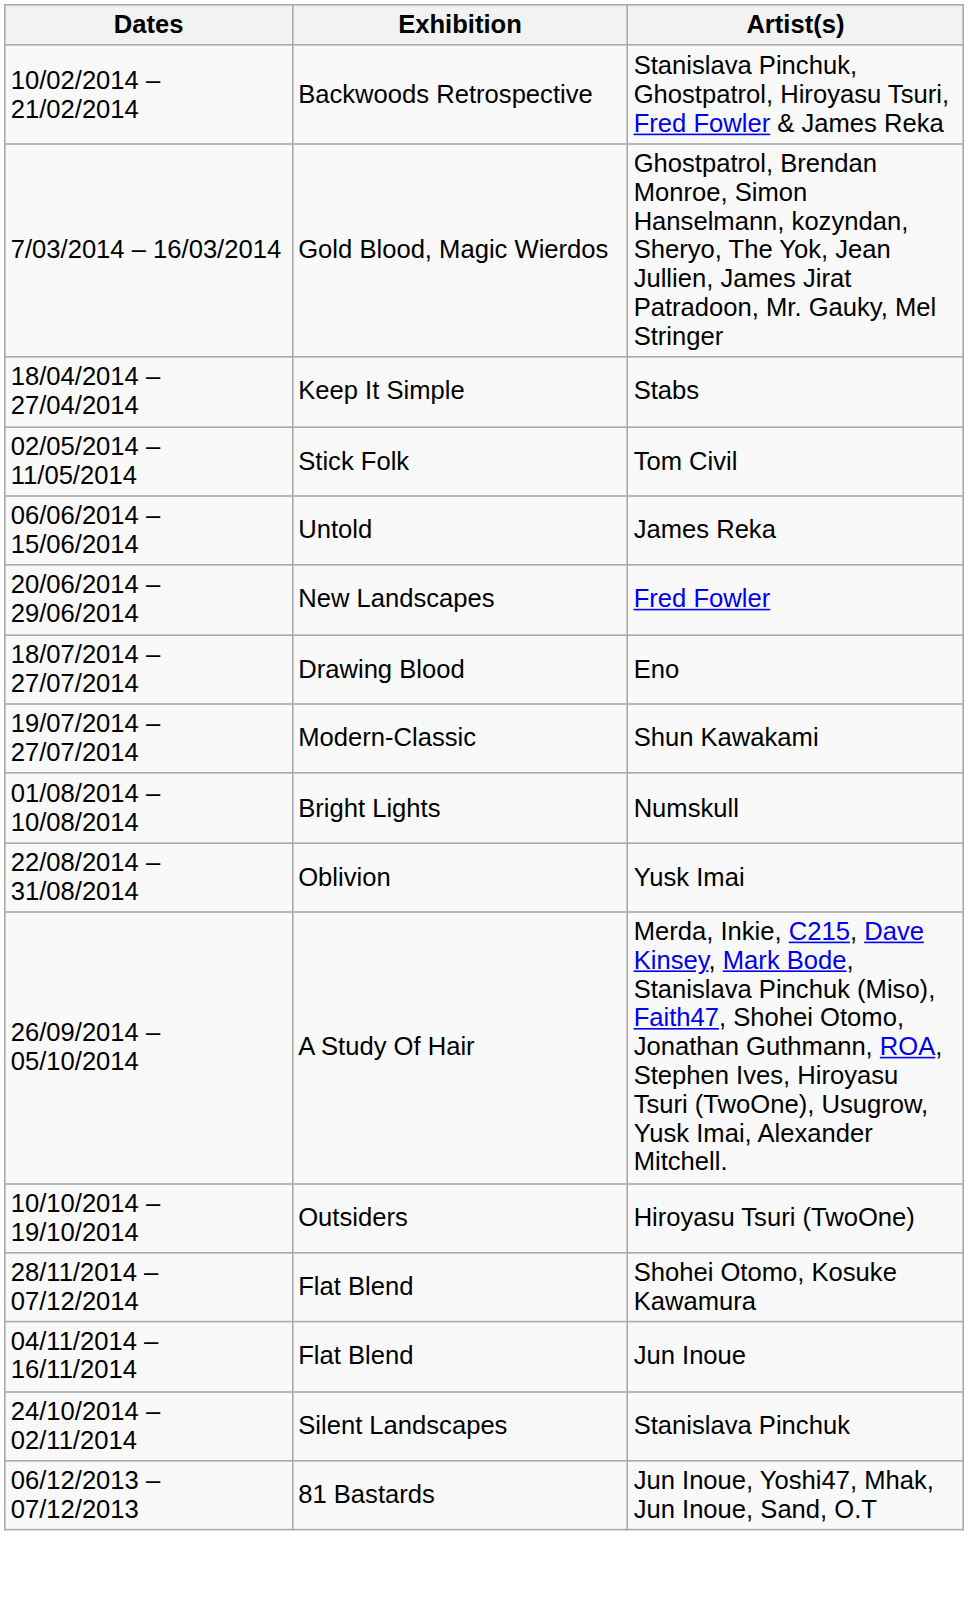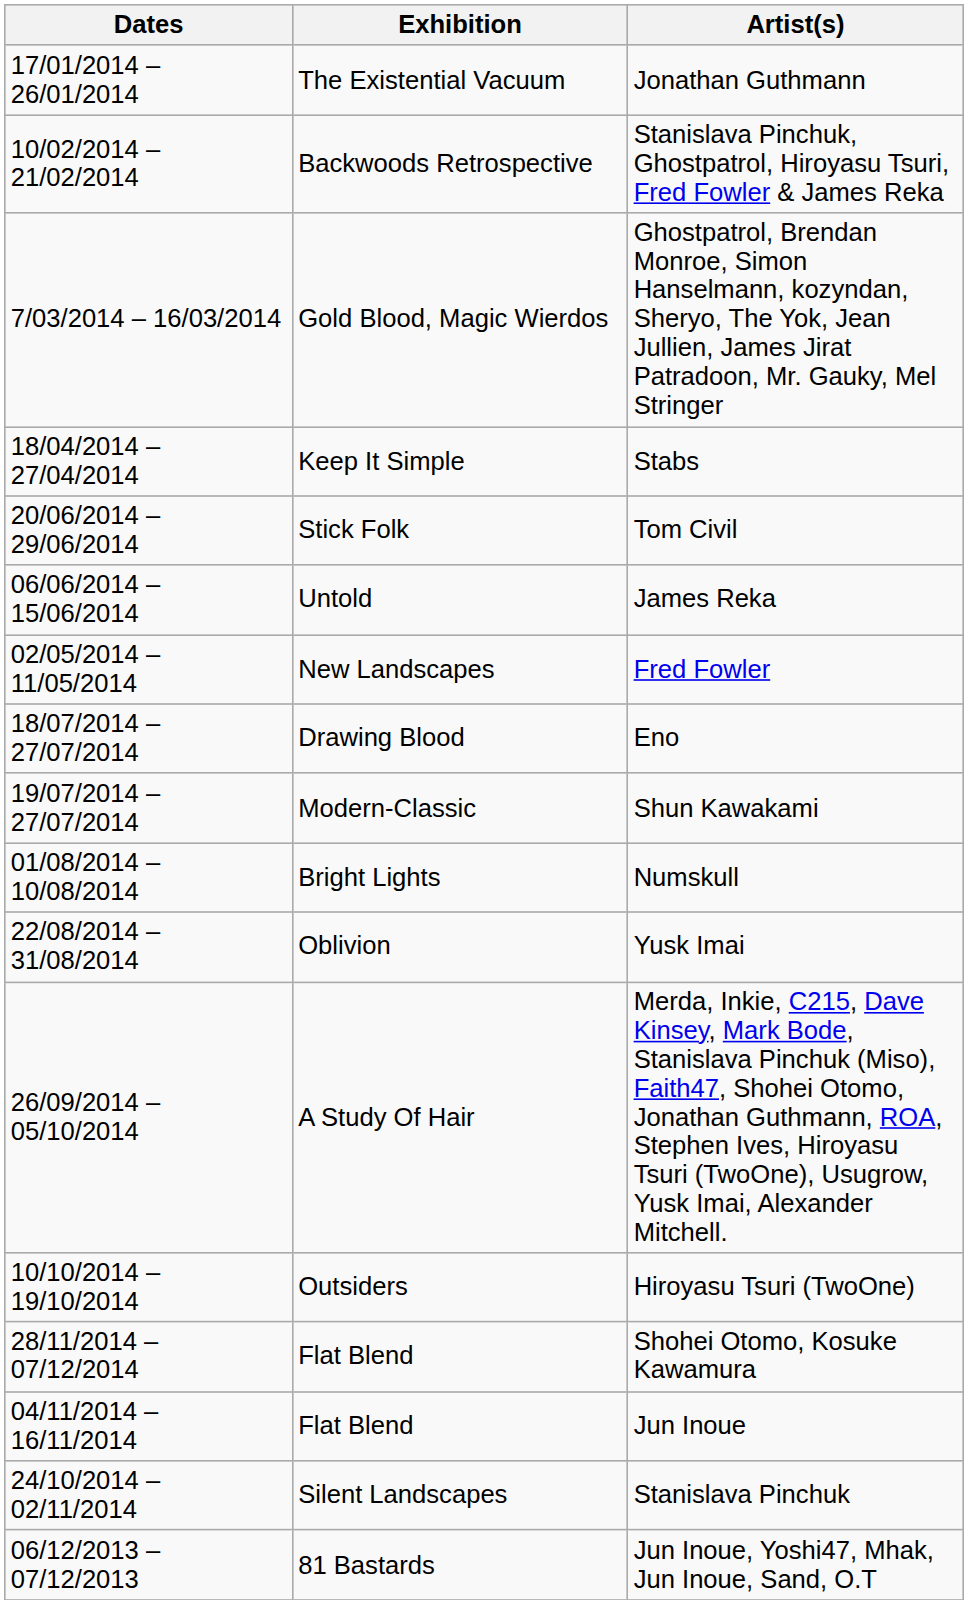 <table class="wikitable" width="600">
 <tr>
 <th scope="col" width="30%">Dates</th>
 <th scope="col" width="35%">Exhibition</th>
 <th scope="col" width="35%">Artist(s)</th>
+</tr>
+<tr>
+<td>17/01/2014 – 26/01/2014</td>
+<td>The Existential Vacuum</td>
+<td>Jonathan Guthmann</td>
 </tr>
 <tr>
 <td>10/02/2014 – 21/02/2014</td>
 <td>Backwoods Retrospective</td>
 <td>Stanislava Pinchuk, Ghostpatrol, Hiroyasu Tsuri, <a href='#'>Fred Fowler</a> & James Reka</td>
 </tr>
 <tr>
 <td>7/03/2014 – 16/03/2014</td>
 <td>Gold Blood, Magic Wierdos</td>
 <td>Ghostpatrol, Brendan Monroe, Simon Hanselmann, kozyndan, Sheryo, The Yok, Jean Jullien, James Jirat Patradoon, Mr. Gauky, Mel Stringer</td>
 </tr>
 <tr>
 <td>18/04/2014 – 27/04/2014</td>
 <td>Keep It Simple</td>
 <td>Stabs</td>
 </tr>
 <tr>
-<td>02/05/2014 – 11/05/2014</td>
+<td>20/06/2014 – 29/06/2014</td>
 <td>Stick Folk</td>
 <td>Tom Civil</td>
 </tr>
 <tr>
 <td>06/06/2014 – 15/06/2014</td>
 <td>Untold</td>
 <td>James Reka</td>
 </tr>
 <tr>
-<td>20/06/2014 – 29/06/2014</td>
+<td>02/05/2014 – 11/05/2014</td>
 <td>New Landscapes</td>
 <td><a href='#'>Fred Fowler</a></td>
 </tr>
 <tr>
 <td>18/07/2014 – 27/07/2014</td>
 <td>Drawing Blood</td>
 <td>Eno</td>
 </tr>
 <tr>
 <td>19/07/2014 – 27/07/2014</td>
 <td>Modern-Classic</td>
 <td>Shun Kawakami</td>
 </tr>
 <tr>
 <td>01/08/2014 – 10/08/2014</td>
 <td>Bright Lights</td>
 <td>Numskull</td>
 </tr>
 <tr>
 <td>22/08/2014 – 31/08/2014</td>
 <td>Oblivion</td>
 <td>Yusk Imai</td>
 </tr>
 <tr>
 <td>26/09/2014 – 05/10/2014</td>
 <td>A Study Of Hair</td>
 <td>Merda, Inkie, <a href='#'>C215</a>, <a href='#'>Dave Kinsey</a>, <a href='#'>Mark Bode</a>, Stanislava Pinchuk (Miso), <a href='#'>Faith47</a>, Shohei Otomo, Jonathan Guthmann, <a href='#'>ROA</a>, Stephen Ives, Hiroyasu Tsuri (TwoOne), Usugrow, Yusk Imai, Alexander Mitchell.</td>
 </tr>
 <tr>
 <td>10/10/2014 – 19/10/2014</td>
 <td>Outsiders</td>
 <td>Hiroyasu Tsuri (TwoOne)</td>
 </tr>
 <tr>
 <td>28/11/2014 – 07/12/2014</td>
 <td>Flat Blend</td>
 <td>Shohei Otomo, Kosuke Kawamura</td>
 </tr>
 <tr>
 <td>04/11/2014 – 16/11/2014</td>
 <td>Flat Blend</td>
 <td>Jun Inoue</td>
 </tr>
 <tr>
 <td>24/10/2014 – 02/11/2014</td>
 <td>Silent Landscapes</td>
 <td>Stanislava Pinchuk</td>
 </tr>
 <tr>
 <td>06/12/2013 – 07/12/2013</td>
 <td>81 Bastards</td>
 <td>Jun Inoue, Yoshi47, Mhak, Jun Inoue, Sand, O.T</td>
 </tr>
 </table>
